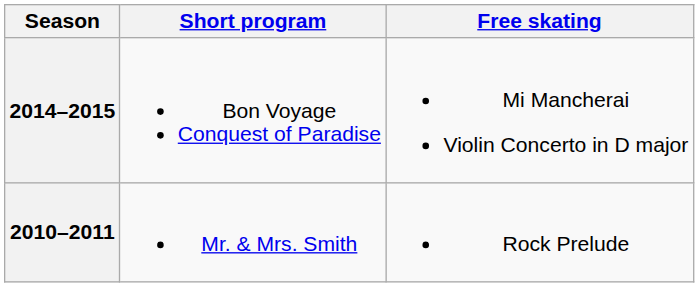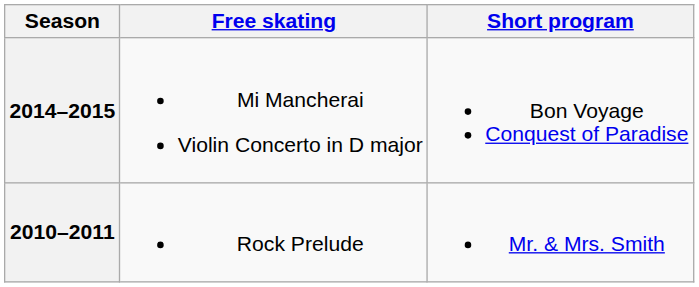 <table class=wikitable style=text-align:center>
 <tr>
 <th>Season</th>
+<th><a href='#'>Free skating</a></th>
 <th><a href='#'>Short program</a></th>
-<th><a href='#'>Free skating</a></th>
 </tr>
 <tr>
 <th>2014–2015 <br> </th>
+<td><br><ul><li>Mi Mancherai <br></li></ul><ul><li>Violin Concerto in D major <br></li></ul></td>
 <td><br><ul><li>Bon Voyage <br></li><li><a href='#'>Conquest of Paradise</a> <br></li></ul></td>
-<td><br><ul><li>Mi Mancherai <br></li></ul><ul><li>Violin Concerto in D major <br></li></ul></td>
 </tr>
 <tr>
 <th>2010–2011 <br> </th>
+<td><br><ul><li>Rock Prelude <br></li></ul></td>
 <td><br><ul><li><a href='#'>Mr. & Mrs. Smith</a> <br></li></ul></td>
-<td><br><ul><li>Rock Prelude <br></li></ul></td>
 </tr>
 </table>
